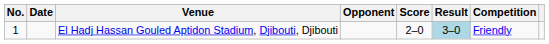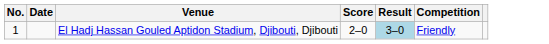 <table class="wikitable sortable">
 <tr>
 <th scope="col">No.</th>
 <th scope="col">Date</th>
 <th scope="col">Venue</th>
-<th scope="col">Opponent</th>
 <th scope="col">Score</th>
 <th scope="col">Result</th>
 <th scope="col">Competition</th>
 <th scope="col" class="unsortable"></th>
 </tr>
 <tr>
 <td align="center">1</td>
 <td></td>
 <td><a href='#'>El Hadj Hassan Gouled Aptidon Stadium</a>, <a href='#'>Djibouti</a>, Djibouti</td>
-<td></td>
 <td align="center">2–0</td>
 <td align="center" style="background: lightblue;">3–0</td>
 <td><a href='#'>Friendly</a></td>
 <td></td>
 </tr>
 </table>
